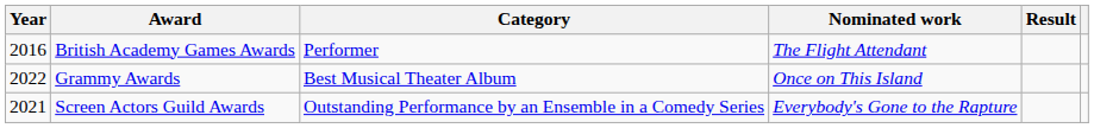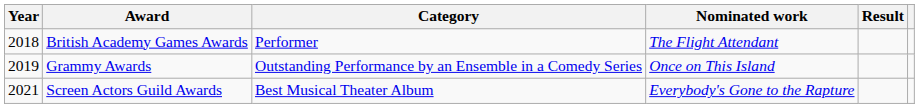 <table class="wikitable sortable">
 <tr>
 <th>Year</th>
 <th>Award</th>
 <th>Category</th>
 <th>Nominated work</th>
 <th>Result</th>
 <th></th>
 </tr>
 <tr>
-<td>2016</td>
+<td>2018</td>
 <td><a href='#'>British Academy Games Awards</a></td>
 <td><a href='#'>Performer</a></td>
 <td><em><a href='#'>The Flight Attendant</a></em></td>
 <td></td>
 <td></td>
 </tr>
 <tr>
-<td>2022</td>
+<td>2019</td>
 <td><a href='#'>Grammy Awards</a></td>
-<td><a href='#'>Best Musical Theater Album</a></td>
+<td><a href='#'>Outstanding Performance by an Ensemble in a Comedy Series</a></td>
 <td><em><a href='#'>Once on This Island</a></em></td>
 <td></td>
 <td></td>
 </tr>
 <tr>
 <td>2021</td>
 <td><a href='#'>Screen Actors Guild Awards</a></td>
-<td><a href='#'>Outstanding Performance by an Ensemble in a Comedy Series</a></td>
+<td><a href='#'>Best Musical Theater Album</a></td>
 <td><em><a href='#'>Everybody's Gone to the Rapture</a></em></td>
 <td></td>
 <td></td>
 </tr>
 </table>
